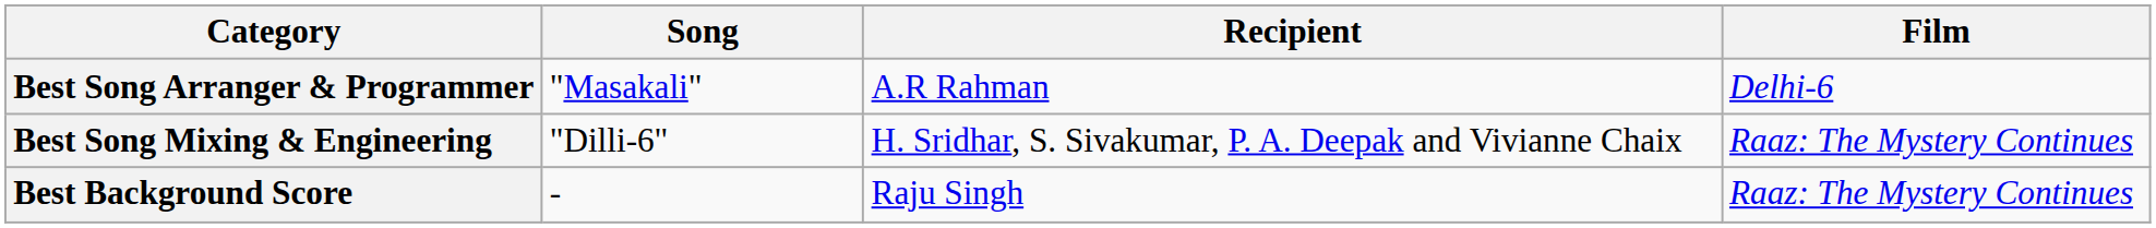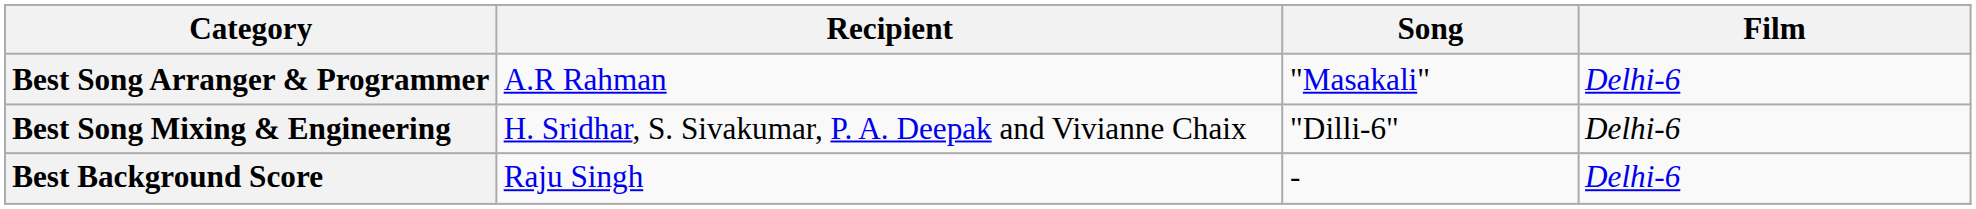 <table class="wikitable">
 <tr>
 <th scope="col" width=25%>Category</th>
+<th scope="col" width=40%>Recipient</th>
 <th scope="col" width=15%>Song</th>
-<th scope="col" width=40%>Recipient</th>
 <th scope="col" width=20%>Film</th>
 </tr>
 <tr>
 <th scope="row" style="text-align: left;">Best Song Arranger & Programmer</th>
+<td><a href='#'>A.R Rahman</a></td>
 <td>"<a href='#'>Masakali</a>"</td>
-<td><a href='#'>A.R Rahman</a></td>
 <td><em><a href='#'>Delhi-6</a></em></td>
 </tr>
 <tr>
 <th scope="row" style="text-align: left;">Best Song Mixing & Engineering</th>
+<td><a href='#'>H. Sridhar</a>, S. Sivakumar, <a href='#'>P. A. Deepak</a> and Vivianne Chaix</td>
 <td>"Dilli-6"</td>
-<td><a href='#'>H. Sridhar</a>, S. Sivakumar, <a href='#'>P. A. Deepak</a> and Vivianne Chaix</td>
-<td><em><a href='#'>Raaz: The Mystery Continues</a></em></td>
+<td><em>Delhi-6</em></td>
 </tr>
 <tr>
 <th scope="row" style="text-align: left;">Best Background Score</th>
+<td><a href='#'>Raju Singh</a></td>
 <td>-</td>
-<td><a href='#'>Raju Singh</a></td>
-<td><em><a href='#'>Raaz: The Mystery Continues</a></em></td>
+<td><em><a href='#'>Delhi-6</a></em></td>
 </tr>
 </table>
